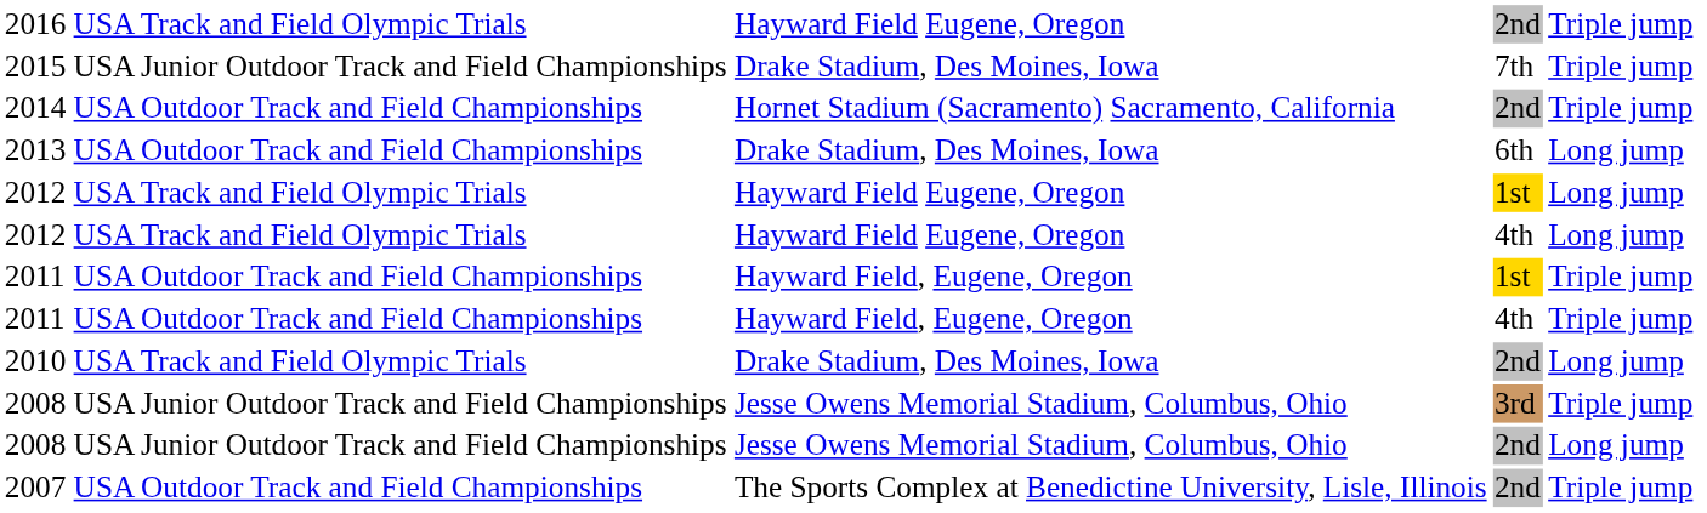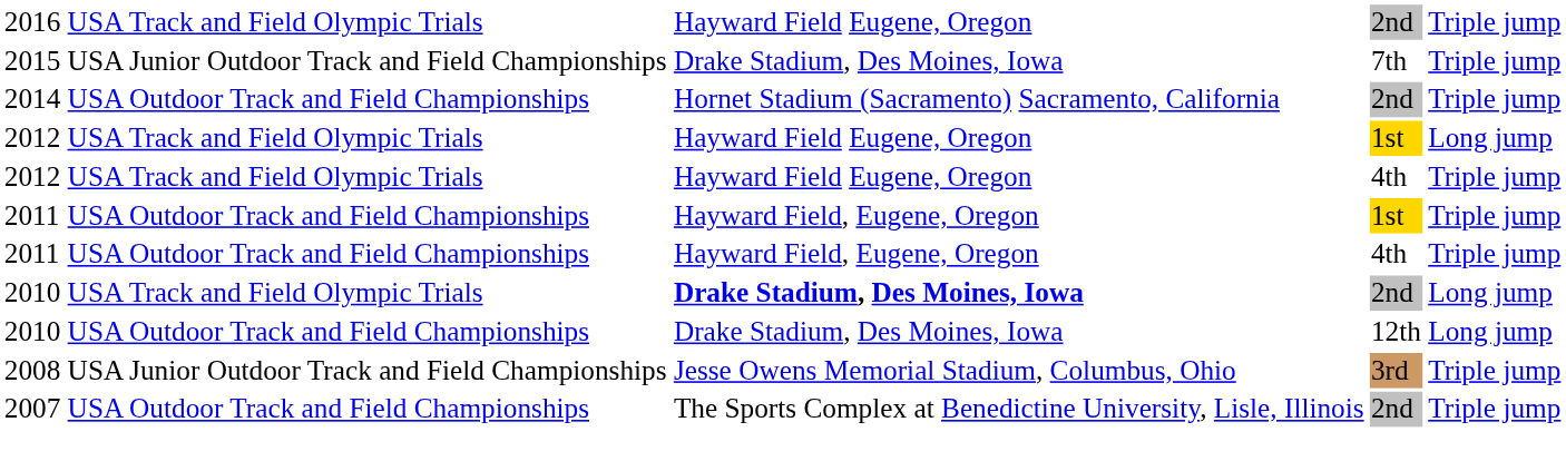 <table>
 <tr>
 <td>2016</td>
 <td><a href='#'>USA Track and Field Olympic Trials</a></td>
 <td><a href='#'>Hayward Field</a> <a href='#'>Eugene, Oregon</a></td>
 <td bgcolor=silver>2nd</td>
 <td><a href='#'>Triple jump</a></td>
 <td></td>
 </tr>
 <tr>
 <td>2015</td>
 <td>USA Junior Outdoor Track and Field Championships</td>
 <td><a href='#'>Drake Stadium</a>, <a href='#'>Des Moines, Iowa</a></td>
 <td>7th</td>
 <td><a href='#'>Triple jump</a></td>
 <td></td>
 </tr>
 <tr>
 <td>2014</td>
 <td><a href='#'>USA Outdoor Track and Field Championships</a></td>
 <td><a href='#'>Hornet Stadium (Sacramento)</a> <a href='#'>Sacramento, California</a></td>
 <td style="background:silver;">2nd</td>
 <td><a href='#'>Triple jump</a></td>
 <td></td>
 </tr>
 <tr>
-<td>2013</td>
-<td><a href='#'>USA Outdoor Track and Field Championships</a></td>
-<td><a href='#'>Drake Stadium</a>, <a href='#'>Des Moines, Iowa</a></td>
-<td>6th</td>
-<td><a href='#'>Long jump</a></td>
-<td></td>
-</tr>
-<tr>
 <td>2012</td>
 <td><a href='#'>USA Track and Field Olympic Trials</a></td>
 <td><a href='#'>Hayward Field</a> <a href='#'>Eugene, Oregon</a></td>
 <td bgcolor=gold>1st</td>
 <td><a href='#'>Long jump</a></td>
 <td></td>
 </tr>
 <tr>
 <td>2012</td>
 <td><a href='#'>USA Track and Field Olympic Trials</a></td>
 <td><a href='#'>Hayward Field</a> <a href='#'>Eugene, Oregon</a></td>
 <td>4th</td>
-<td><a href='#'>Long jump</a></td>
+<td><a href='#'>Triple jump</a></td>
 <td></td>
 </tr>
 <tr>
 <td>2011</td>
 <td><a href='#'>USA Outdoor Track and Field Championships</a></td>
 <td><a href='#'>Hayward Field</a>, <a href='#'>Eugene, Oregon</a></td>
 <td bgcolor=gold>1st</td>
 <td><a href='#'>Triple jump</a></td>
 <td></td>
 </tr>
 <tr>
 <td>2011</td>
 <td><a href='#'>USA Outdoor Track and Field Championships</a></td>
 <td><a href='#'>Hayward Field</a>, <a href='#'>Eugene, Oregon</a></td>
 <td>4th</td>
 <td><a href='#'>Triple jump</a></td>
 <td></td>
 </tr>
 <tr>
 <td>2010</td>
 <td><a href='#'>USA Track and Field Olympic Trials</a></td>
+<td><strong><a href='#'>Drake Stadium</a>, <a href='#'>Des Moines, Iowa</a></strong></td>
+<td style="background:silver;">2nd</td>
+<td><a href='#'>Long jump</a></td>
+<td></td>
+</tr>
+<tr>
+<td>2010</td>
+<td><a href='#'>USA Outdoor Track and Field Championships</a></td>
 <td><a href='#'>Drake Stadium</a>, <a href='#'>Des Moines, Iowa</a></td>
-<td style="background:silver;">2nd</td>
+<td>12th</td>
 <td><a href='#'>Long jump</a></td>
 <td></td>
 </tr>
 <tr>
 <td>2008</td>
 <td>USA Junior Outdoor Track and Field Championships</td>
 <td><a href='#'>Jesse Owens Memorial Stadium</a>, <a href='#'>Columbus, Ohio</a></td>
 <td style="background:#c96;">3rd</td>
 <td><a href='#'>Triple jump</a></td>
 <td></td>
 </tr>
 <tr>
-<td>2008</td>
-<td>USA Junior Outdoor Track and Field Championships</td>
-<td><a href='#'>Jesse Owens Memorial Stadium</a>, <a href='#'>Columbus, Ohio</a></td>
-<td style="background:silver;">2nd</td>
-<td><a href='#'>Long jump</a></td>
-<td></td>
-</tr>
-<tr>
 <td>2007</td>
 <td><a href='#'>USA Outdoor Track and Field Championships</a></td>
 <td>The Sports Complex at <a href='#'>Benedictine University</a>, <a href='#'>Lisle, Illinois</a></td>
 <td style="background:silver;">2nd</td>
 <td><a href='#'>Triple jump</a></td>
 <td></td>
 </tr>
 </table>
